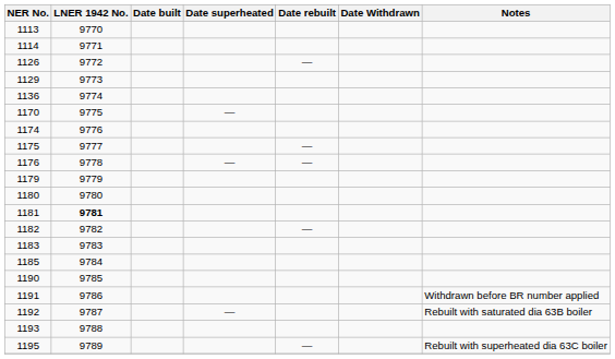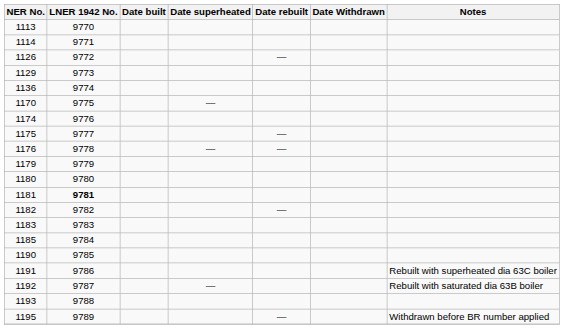 <table class="wikitable sortable" style=text-align:center>
 <tr>
 <th>NER No.</th>
 <th>LNER 1942 No.</th>
 <th>Date built</th>
 <th>Date superheated</th>
 <th>Date rebuilt</th>
 <th>Date Withdrawn</th>
 <th>Notes</th>
 </tr>
 <tr>
 <td>1113</td>
 <td>9770</td>
 <td></td>
 <td></td>
 <td></td>
 <td></td>
 <td align=left></td>
 </tr>
 <tr>
 <td>1114</td>
 <td>9771</td>
 <td></td>
 <td></td>
 <td></td>
 <td></td>
 <td align=left></td>
 </tr>
 <tr>
 <td>1126</td>
 <td>9772</td>
 <td></td>
 <td></td>
 <td>—</td>
 <td></td>
 <td align=left></td>
 </tr>
 <tr>
 <td>1129</td>
 <td>9773</td>
 <td></td>
 <td></td>
 <td></td>
 <td></td>
 <td align=left></td>
 </tr>
 <tr>
 <td>1136</td>
 <td>9774</td>
 <td></td>
 <td></td>
 <td></td>
 <td></td>
 <td align=left></td>
 </tr>
 <tr>
 <td>1170</td>
 <td>9775</td>
 <td></td>
 <td>—</td>
 <td></td>
 <td></td>
 <td align=left></td>
 </tr>
 <tr>
 <td>1174</td>
 <td>9776</td>
 <td></td>
 <td></td>
 <td></td>
 <td></td>
 <td align=left></td>
 </tr>
 <tr>
 <td>1175</td>
 <td>9777</td>
 <td></td>
 <td></td>
 <td>—</td>
 <td></td>
 <td align=left></td>
 </tr>
 <tr>
 <td>1176</td>
 <td>9778</td>
 <td></td>
 <td>—</td>
 <td>—</td>
 <td></td>
 <td align=left></td>
 </tr>
 <tr>
 <td>1179</td>
 <td>9779</td>
 <td></td>
 <td></td>
 <td></td>
 <td></td>
 <td align=left></td>
 </tr>
 <tr>
 <td>1180</td>
 <td>9780</td>
 <td></td>
 <td></td>
 <td></td>
 <td></td>
 <td align=left></td>
 </tr>
 <tr>
 <td>1181</td>
 <td><strong>9781</strong></td>
 <td></td>
 <td></td>
 <td></td>
 <td></td>
 <td align=left></td>
 </tr>
 <tr>
 <td>1182</td>
 <td>9782</td>
 <td></td>
 <td></td>
 <td>—</td>
 <td></td>
 <td align=left></td>
 </tr>
 <tr>
 <td>1183</td>
 <td>9783</td>
 <td></td>
 <td></td>
 <td></td>
 <td></td>
 <td align=left></td>
 </tr>
 <tr>
 <td>1185</td>
 <td>9784</td>
 <td></td>
 <td></td>
 <td></td>
 <td></td>
 <td align=left></td>
 </tr>
 <tr>
 <td>1190</td>
 <td>9785</td>
 <td></td>
 <td></td>
 <td></td>
 <td></td>
 <td align=left></td>
 </tr>
 <tr>
 <td>1191</td>
 <td>9786</td>
 <td></td>
 <td></td>
 <td></td>
 <td></td>
-<td align=left>Withdrawn before BR number applied</td>
+<td align=left>Rebuilt with superheated dia 63C boiler</td>
 </tr>
 <tr>
 <td>1192</td>
 <td>9787</td>
 <td></td>
 <td>—</td>
 <td></td>
 <td></td>
 <td align=left>Rebuilt with saturated dia 63B boiler</td>
 </tr>
 <tr>
 <td>1193</td>
 <td>9788</td>
 <td></td>
 <td></td>
 <td></td>
 <td></td>
 <td align=left></td>
 </tr>
 <tr>
 <td>1195</td>
 <td>9789</td>
 <td></td>
 <td></td>
 <td>—</td>
 <td></td>
-<td align=left>Rebuilt with superheated dia 63C boiler</td>
+<td align=left>Withdrawn before BR number applied</td>
 </tr>
 <tr>
 </tr>
 </table>
